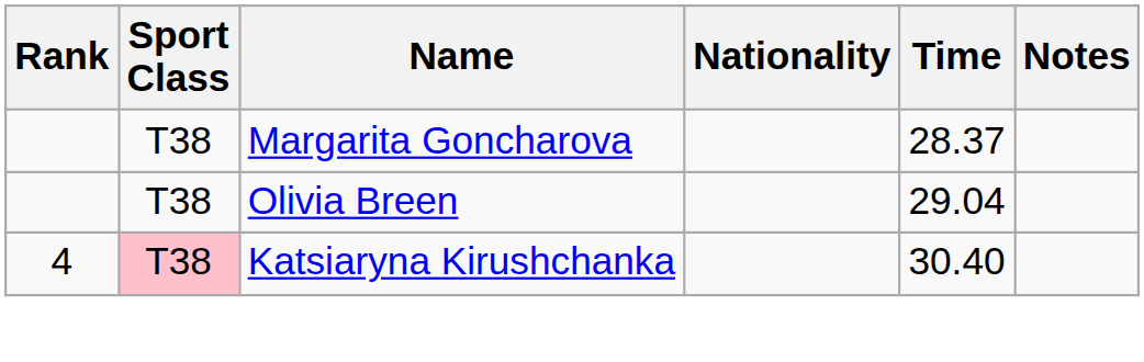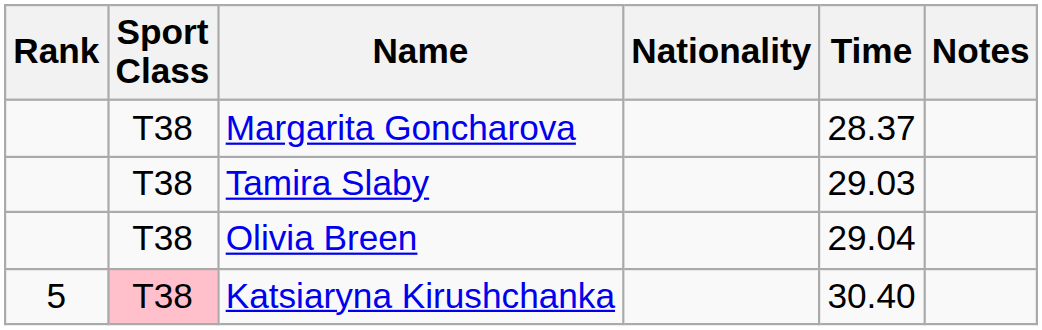 <table class="wikitable sortable" style="text-align:center">
 <tr>
 <th>Rank</th>
 <th>Sport<br>Class</th>
 <th>Name</th>
 <th>Nationality</th>
 <th>Time</th>
 <th>Notes</th>
 </tr>
 <tr>
 <td></td>
 <td>T38</td>
 <td align=left><a href='#'>Margarita Goncharova</a></td>
 <td align=left></td>
 <td>28.37</td>
 <td></td>
 </tr>
 <tr>
 <td></td>
 <td>T38</td>
+<td align=left><a href='#'>Tamira Slaby</a></td>
+<td align=left></td>
+<td>29.03</td>
+<td></td>
+</tr>
+<tr>
+<td></td>
+<td>T38</td>
 <td align=left><a href='#'>Olivia Breen</a></td>
 <td align=left></td>
 <td>29.04</td>
 <td></td>
 </tr>
 <tr>
-<td>4</td>
+<td>5</td>
 <td style="background: pink;">T38</td>
 <td align=left><a href='#'>Katsiaryna Kirushchanka</a></td>
 <td align=left></td>
 <td>30.40</td>
 <td></td>
 </tr>
 </table>
